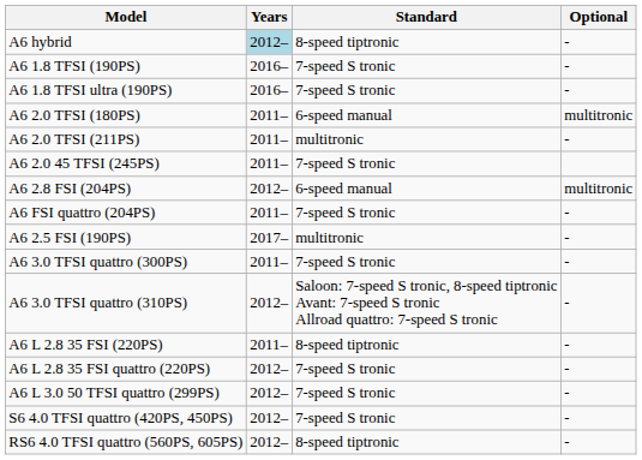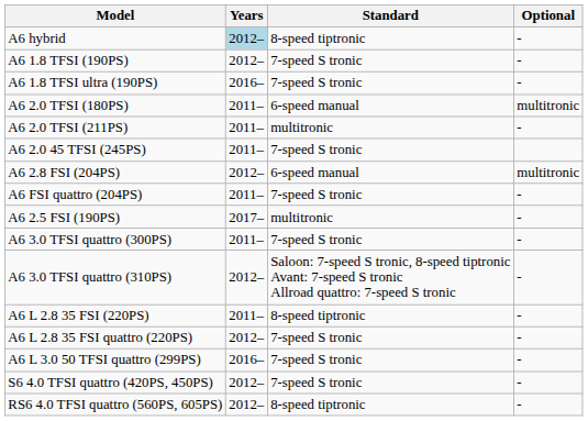 <table class="wikitable collapsible sortable">
 <tr>
 <th>Model</th>
 <th>Years</th>
 <th>Standard</th>
 <th>Optional</th>
 </tr>
 <tr>
 <td>A6 hybrid</td>
 <td style="background: lightblue;">2012–</td>
 <td>8-speed tiptronic</td>
 <td>-</td>
 </tr>
 <tr>
 <td>A6 1.8 TFSI (190PS)</td>
-<td>2016–</td>
+<td>2012–</td>
 <td>7-speed S tronic</td>
 <td>-</td>
 </tr>
 <tr>
 <td>A6 1.8 TFSI ultra (190PS)</td>
 <td>2016–</td>
 <td>7-speed S tronic</td>
 <td>-</td>
 </tr>
 <tr>
 <td>A6 2.0 TFSI (180PS)</td>
 <td>2011–</td>
 <td>6-speed manual</td>
 <td>multitronic</td>
 </tr>
 <tr>
 <td>A6 2.0 TFSI (211PS)</td>
 <td>2011–</td>
 <td>multitronic</td>
 <td>-</td>
 </tr>
 <tr>
 <td>A6 2.0 45 TFSI (245PS)</td>
 <td>2011–</td>
 <td>7-speed S tronic</td>
 <td></td>
 </tr>
 <tr>
 <td>A6 2.8 FSI (204PS)</td>
 <td>2012–</td>
 <td>6-speed manual</td>
 <td>multitronic</td>
 </tr>
 <tr>
 <td>A6 FSI quattro (204PS)</td>
 <td>2011–</td>
 <td>7-speed S tronic</td>
 <td>-</td>
 </tr>
 <tr>
 <td>A6 2.5 FSI (190PS)</td>
 <td>2017–</td>
 <td>multitronic</td>
 <td>-</td>
 </tr>
 <tr>
 <td>A6 3.0 TFSI quattro (300PS)</td>
 <td>2011–</td>
 <td>7-speed S tronic</td>
 <td>-</td>
 </tr>
 <tr>
 <td>A6 3.0 TFSI quattro (310PS)</td>
 <td>2012–</td>
 <td>Saloon: 7-speed S tronic, 8-speed tiptronic<br>Avant: 7-speed S tronic<br>Allroad quattro: 7-speed S tronic</td>
 <td>-</td>
 </tr>
 <tr>
 <td>A6 L 2.8 35 FSI (220PS)</td>
 <td>2011–</td>
 <td>8-speed tiptronic</td>
 <td>-</td>
 </tr>
 <tr>
 <td>A6 L 2.8 35 FSI quattro (220PS)</td>
 <td>2012–</td>
 <td>7-speed S tronic</td>
 <td>-</td>
 </tr>
 <tr>
 <td>A6 L 3.0 50 TFSI quattro (299PS)</td>
-<td>2012–</td>
+<td>2016–</td>
 <td>7-speed S tronic</td>
 <td>-</td>
 </tr>
 <tr>
 <td>S6 4.0 TFSI quattro (420PS, 450PS)</td>
 <td>2012–</td>
 <td>7-speed S tronic</td>
 <td>-</td>
 </tr>
 <tr>
 <td>RS6 4.0 TFSI quattro (560PS, 605PS)</td>
 <td>2012–</td>
 <td>8-speed tiptronic</td>
 <td>-</td>
 </tr>
 </table>
